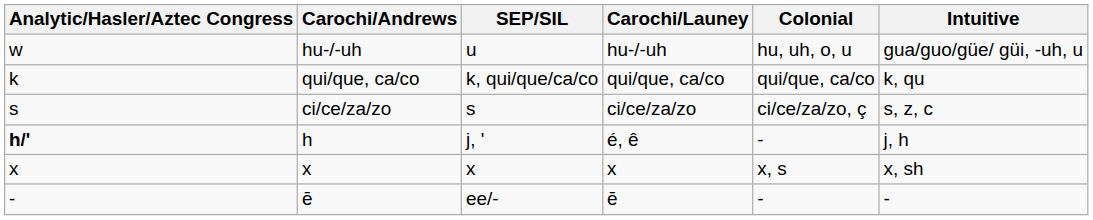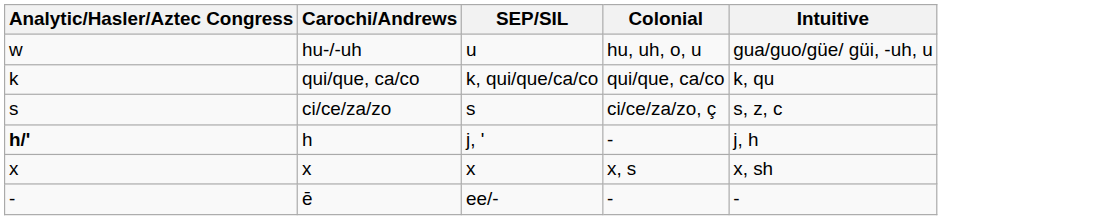 <table class="wikitable">
 <tr>
 <th>Analytic/Hasler/Aztec Congress</th>
 <th>Carochi/Andrews</th>
 <th>SEP/SIL</th>
-<th>Carochi/Launey</th>
 <th>Colonial</th>
 <th>Intuitive</th>
 </tr>
 <tr>
 <td>w</td>
 <td>hu-/-uh</td>
 <td>u</td>
-<td>hu-/-uh</td>
 <td>hu, uh, o, u</td>
 <td>gua/guo/güe/ güi, -uh, u</td>
 </tr>
 <tr>
 <td>k</td>
 <td>qui/que, ca/co</td>
 <td>k, qui/que/ca/co</td>
 <td>qui/que, ca/co</td>
-<td>qui/que, ca/co</td>
 <td>k, qu</td>
 </tr>
 <tr>
 <td>s</td>
 <td>ci/ce/za/zo</td>
 <td>s</td>
-<td>ci/ce/za/zo</td>
 <td>ci/ce/za/zo, ç</td>
 <td>s, z, c</td>
 </tr>
 <tr>
 <td><strong>h/'</strong></td>
 <td>h</td>
 <td>j, '</td>
-<td>é, ê</td>
 <td>-</td>
 <td>j, h</td>
 </tr>
 <tr>
-<td>x</td>
 <td>x</td>
 <td>x</td>
 <td>x</td>
 <td>x, s</td>
 <td>x, sh</td>
 </tr>
 <tr>
 <td>-</td>
 <td>ē</td>
 <td>ee/-</td>
-<td>ē</td>
 <td>-</td>
 <td>-</td>
 </tr>
 </table>
